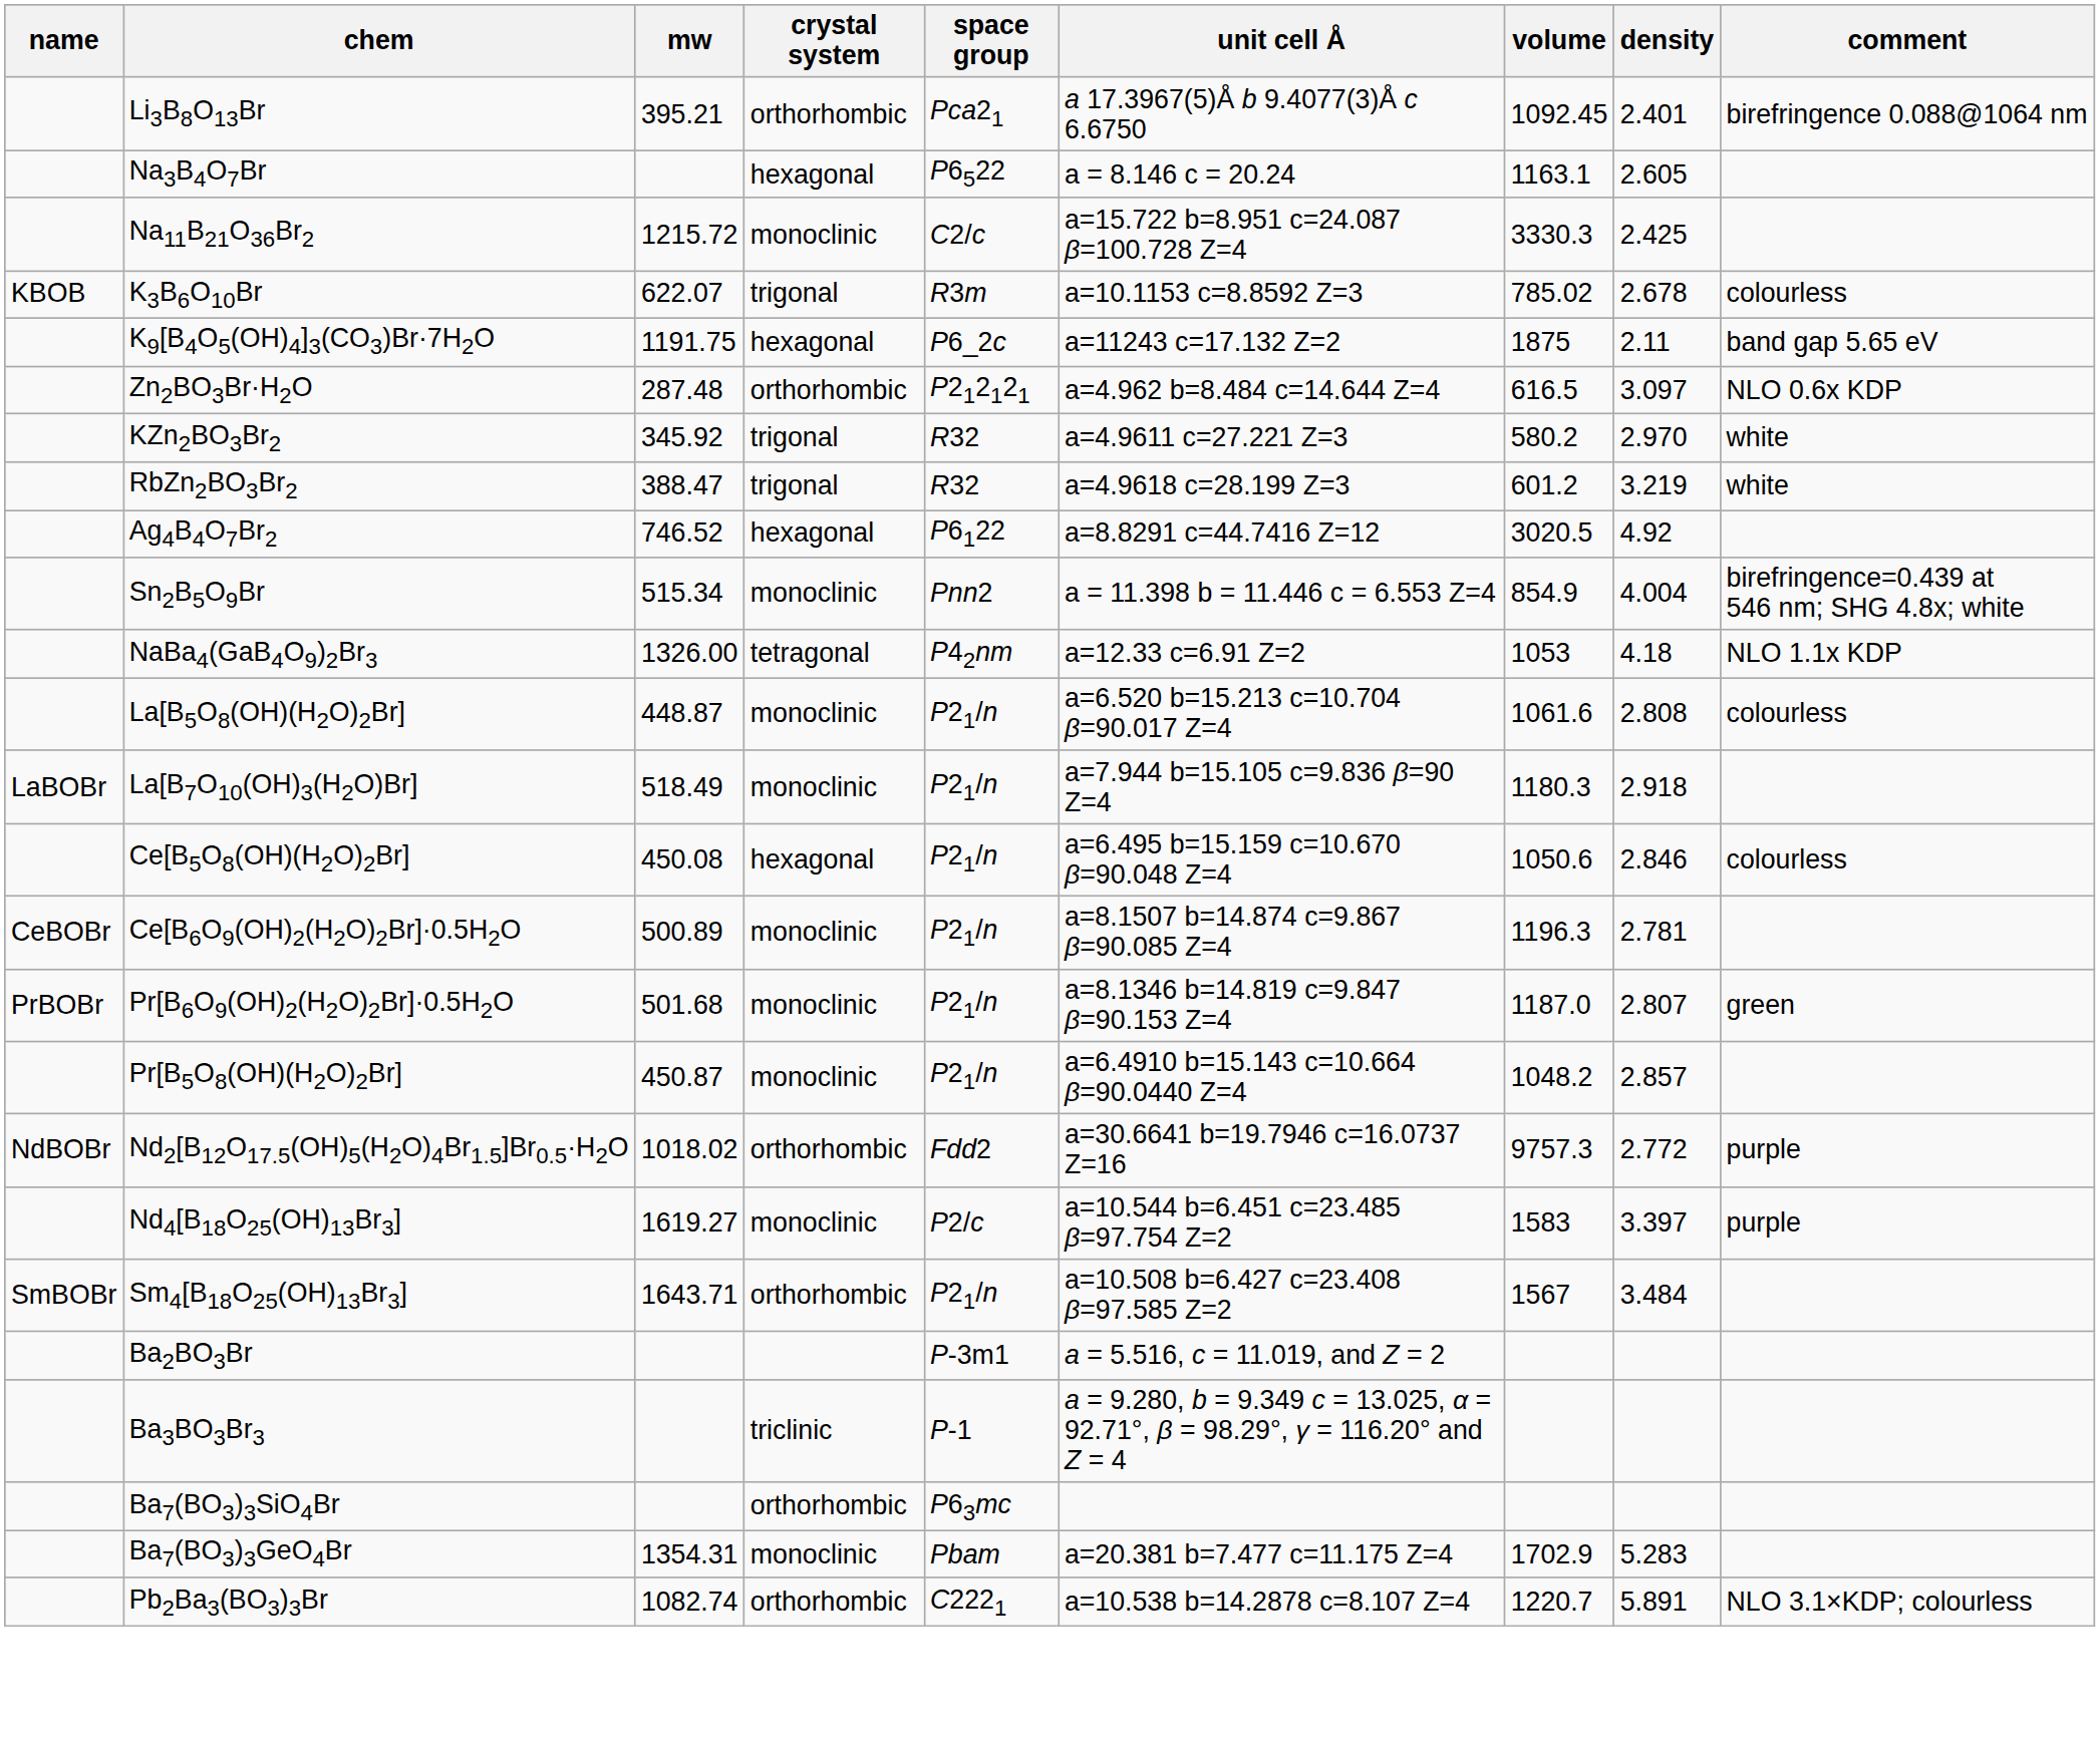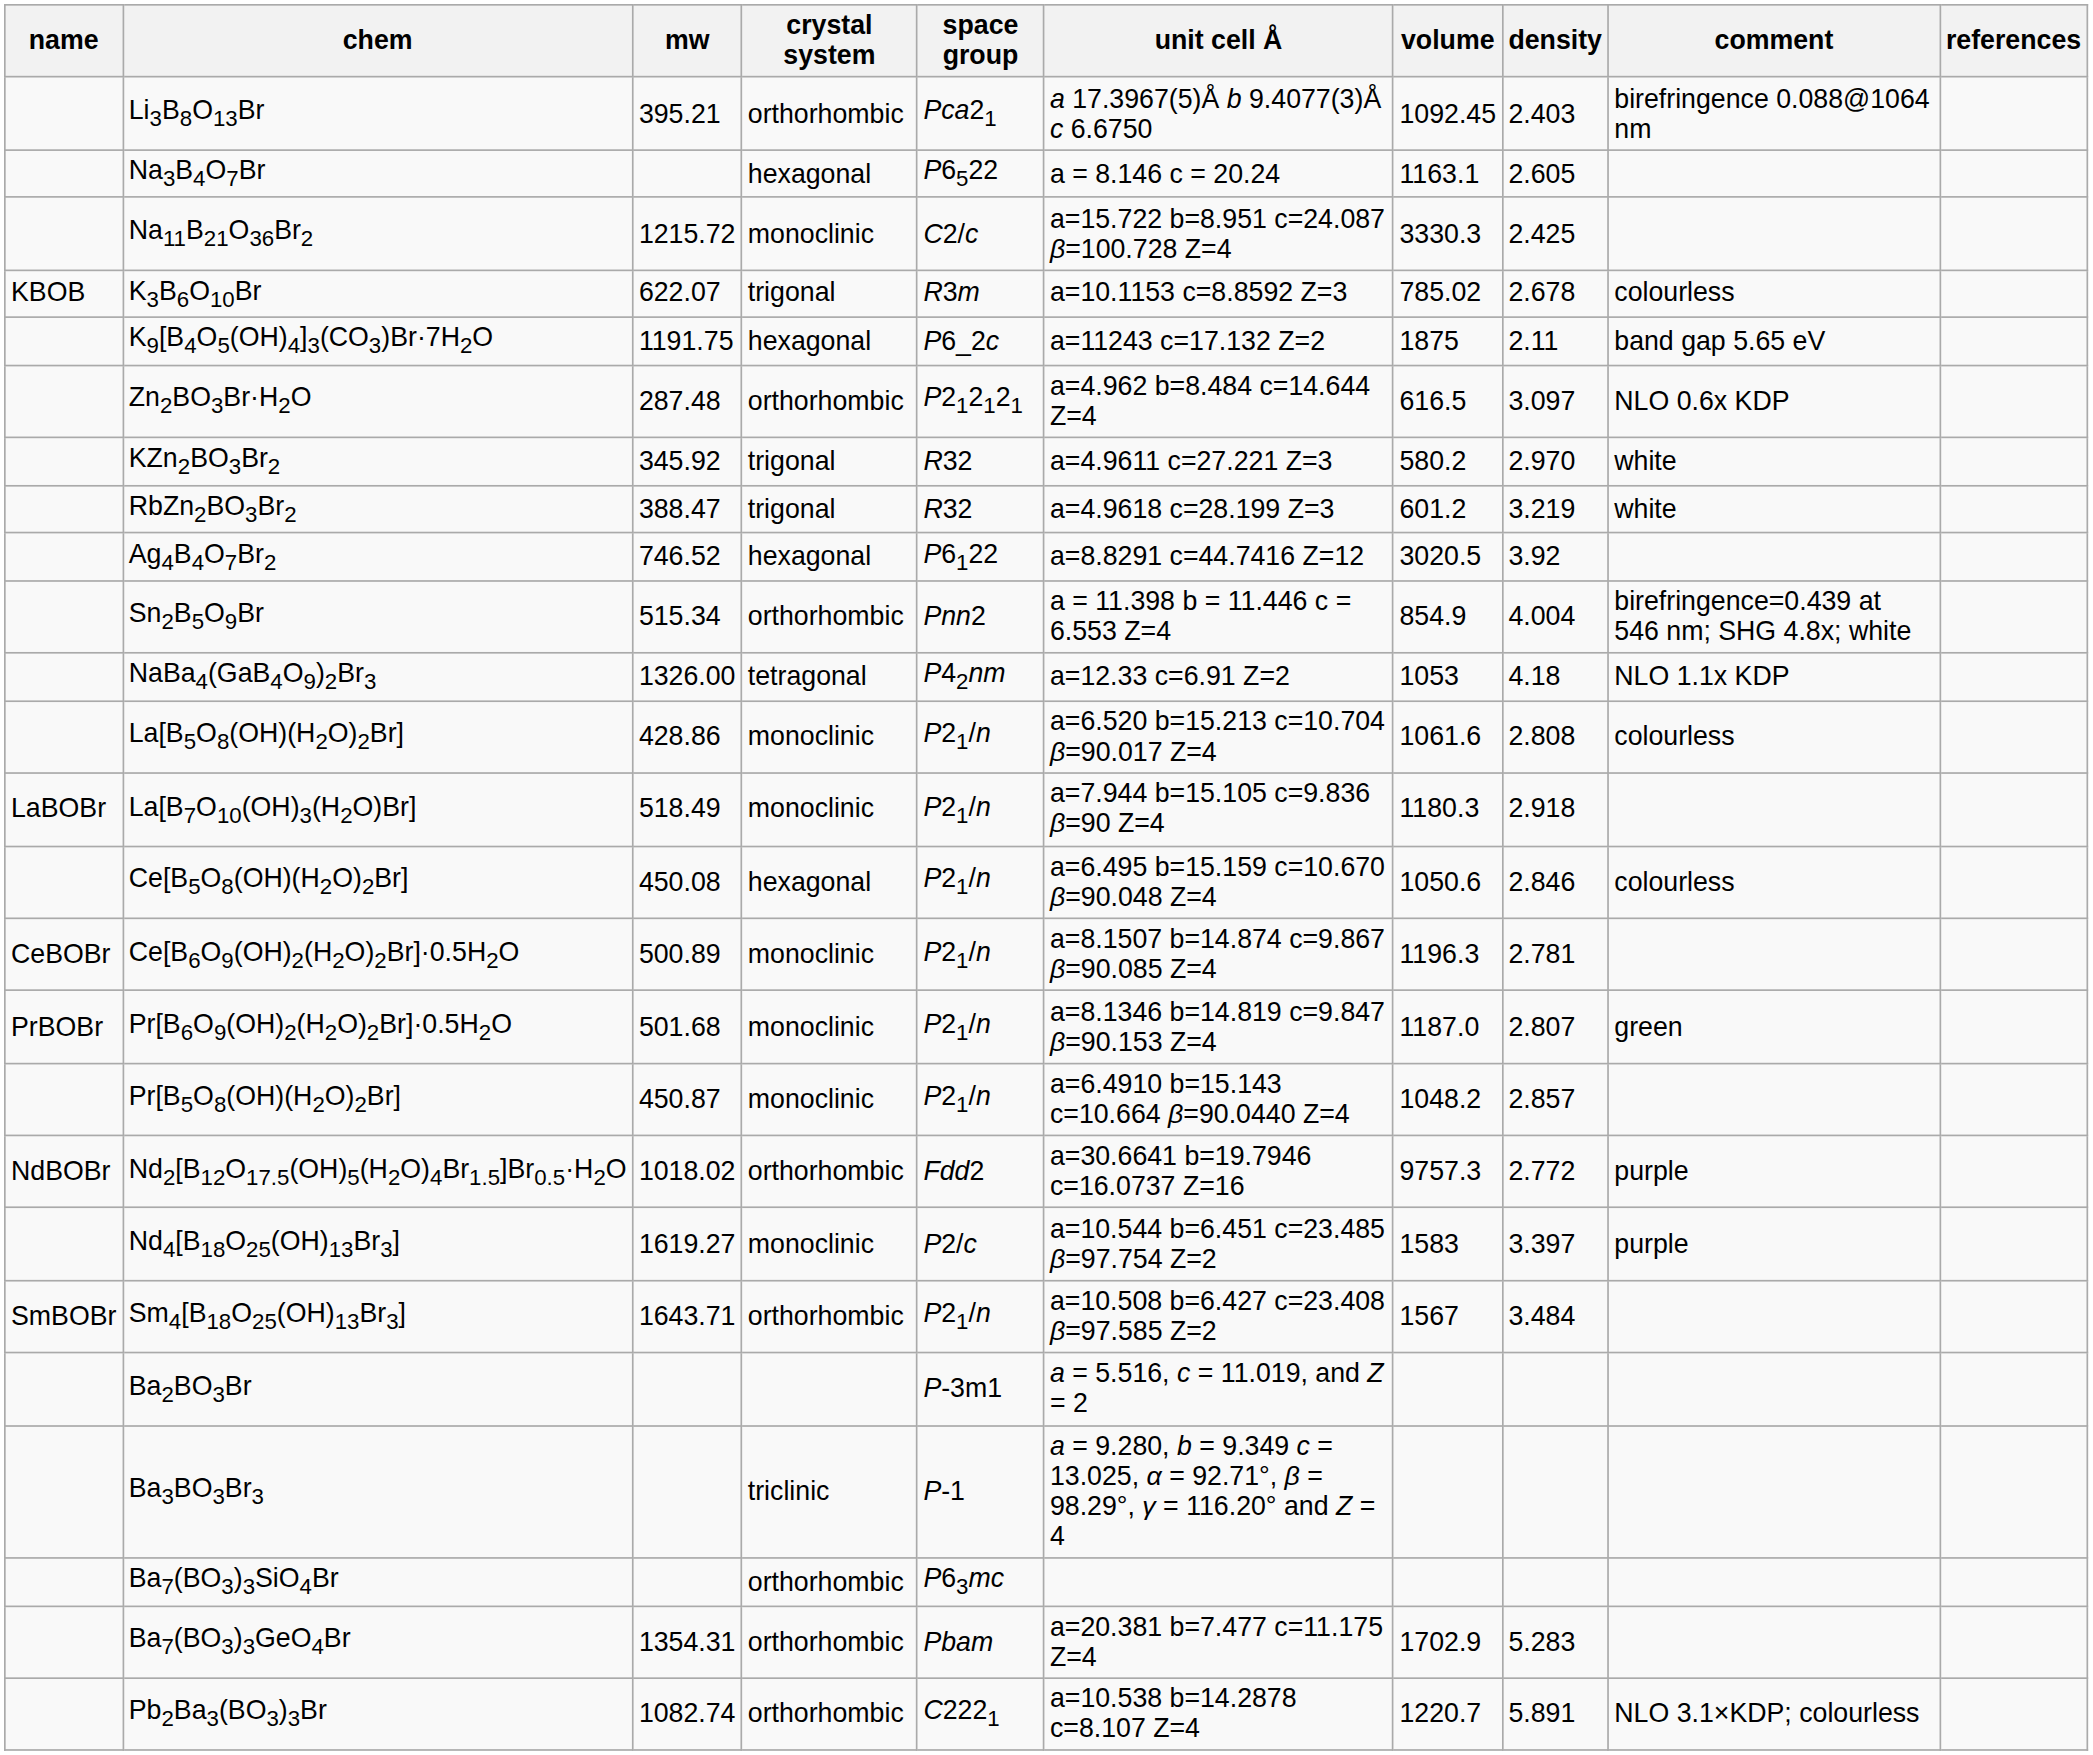 <table class="wikitable">
 <tr>
 <th>name</th>
 <th>chem</th>
 <th>mw</th>
 <th>crystal system</th>
 <th>space group</th>
 <th>unit cell Å</th>
 <th>volume</th>
 <th>density</th>
 <th>comment</th>
+<th>references</th>
 </tr>
 <tr>
 <td></td>
 <td>Li<sub>3</sub>B<sub>8</sub>O<sub>13</sub>Br</td>
 <td>395.21</td>
 <td>orthorhombic</td>
 <td><em>Pca</em>2<sub>1</sub></td>
 <td><em>a</em> 17.3967(5)Å <em>b</em> 9.4077(3)Å <em>c</em> 6.6750</td>
 <td>1092.45</td>
-<td>2.401</td>
+<td>2.403</td>
 <td>birefringence 0.088@1064 nm</td>
+<td></td>
 </tr>
 <tr>
 <td></td>
 <td>Na<sub>3</sub>B<sub>4</sub>O<sub>7</sub>Br</td>
 <td></td>
 <td>hexagonal</td>
 <td><em>P</em>6<sub>5</sub>22</td>
 <td>a = 8.146 c = 20.24</td>
 <td>1163.1</td>
 <td>2.605</td>
+<td></td>
 <td></td>
 </tr>
 <tr>
 <td></td>
 <td>Na<sub>11</sub>B<sub>21</sub>O<sub>36</sub>Br<sub>2</sub></td>
 <td>1215.72</td>
 <td>monoclinic</td>
 <td><em>C</em>2/<em>c</em></td>
 <td>a=15.722 b=8.951 c=24.087 <em>β</em>=100.728 Z=4</td>
 <td>3330.3</td>
 <td>2.425</td>
 <td></td>
+<td></td>
 </tr>
 <tr>
 <td>KBOB</td>
 <td>K<sub>3</sub>B<sub>6</sub>O<sub>10</sub>Br</td>
 <td>622.07</td>
 <td>trigonal</td>
 <td><em>R</em>3<em>m</em></td>
 <td>a=10.1153 c=8.8592 Z=3</td>
 <td>785.02</td>
 <td>2.678</td>
 <td>colourless</td>
+<td></td>
 </tr>
 <tr>
 <td></td>
 <td>K<sub>9</sub>[B<sub>4</sub>O<sub>5</sub>(OH)<sub>4</sub>]<sub>3</sub>(CO<sub>3</sub>)Br·7H<sub>2</sub>O</td>
 <td>1191.75</td>
 <td>hexagonal</td>
 <td><em>P</em>6_2<em>c</em></td>
 <td>a=11243 c=17.132 Z=2</td>
 <td>1875</td>
 <td>2.11</td>
 <td>band gap 5.65 eV</td>
+<td></td>
 </tr>
 <tr>
 <td></td>
 <td>Zn<sub>2</sub>BO<sub>3</sub>Br·H<sub>2</sub>O</td>
 <td>287.48</td>
 <td>orthorhombic</td>
 <td><em>P</em>2<sub>1</sub>2<sub>1</sub>2<sub>1</sub></td>
 <td>a=4.962 b=8.484 c=14.644 Z=4</td>
 <td>616.5</td>
 <td>3.097</td>
 <td>NLO 0.6x KDP</td>
+<td></td>
 </tr>
 <tr>
 <td></td>
 <td>KZn<sub>2</sub>BO<sub>3</sub>Br<sub>2</sub></td>
 <td>345.92</td>
 <td>trigonal</td>
 <td><em>R</em>32</td>
 <td>a=4.9611 c=27.221 Z=3</td>
 <td>580.2</td>
 <td>2.970</td>
 <td>white</td>
+<td></td>
 </tr>
 <tr>
 <td></td>
 <td>RbZn<sub>2</sub>BO<sub>3</sub>Br<sub>2</sub></td>
 <td>388.47</td>
 <td>trigonal</td>
 <td><em>R</em>32</td>
 <td>a=4.9618 c=28.199 Z=3</td>
 <td>601.2</td>
 <td>3.219</td>
 <td>white</td>
+<td></td>
 </tr>
 <tr>
 <td></td>
 <td>Ag<sub>4</sub>B<sub>4</sub>O<sub>7</sub>Br<sub>2</sub></td>
 <td>746.52</td>
 <td>hexagonal</td>
 <td><em>P</em>6<sub>1</sub>22</td>
 <td>a=8.8291 c=44.7416 Z=12</td>
 <td>3020.5</td>
-<td>4.92</td>
+<td>3.92</td>
+<td></td>
 <td></td>
 </tr>
 <tr>
 <td></td>
 <td>Sn<sub>2</sub>B<sub>5</sub>O<sub>9</sub>Br</td>
 <td>515.34</td>
-<td>monoclinic</td>
+<td>orthorhombic</td>
 <td><em>Pnn</em>2</td>
 <td>a = 11.398 b = 11.446 c = 6.553 Z=4</td>
 <td>854.9</td>
 <td>4.004</td>
 <td>birefringence=0.439 at 546 nm; SHG 4.8x; white</td>
+<td></td>
 </tr>
 <tr>
 <td></td>
 <td>NaBa<sub>4</sub>(GaB<sub>4</sub>O<sub>9</sub>)<sub>2</sub>Br<sub>3</sub></td>
 <td>1326.00</td>
 <td>tetragonal</td>
 <td><em>P</em>4<sub>2</sub><em>nm</em></td>
 <td>a=12.33 c=6.91 Z=2</td>
 <td>1053</td>
 <td>4.18</td>
 <td>NLO 1.1x KDP</td>
+<td></td>
 </tr>
 <tr>
 <td></td>
 <td>La[B<sub>5</sub>O<sub>8</sub>(OH)(H<sub>2</sub>O)<sub>2</sub>Br]</td>
-<td>448.87</td>
+<td>428.86</td>
 <td>monoclinic</td>
 <td><em>P</em>2<sub>1</sub>/<em>n</em></td>
 <td>a=6.520 b=15.213 c=10.704 <em>β</em>=90.017 Z=4</td>
 <td>1061.6</td>
 <td>2.808</td>
 <td>colourless</td>
+<td></td>
 </tr>
 <tr>
 <td>LaBOBr</td>
 <td>La[B<sub>7</sub>O<sub>10</sub>(OH)<sub>3</sub>(H<sub>2</sub>O)Br]</td>
 <td>518.49</td>
 <td>monoclinic</td>
 <td><em>P</em>2<sub>1</sub>/<em>n</em></td>
 <td>a=7.944 b=15.105 c=9.836 <em>β</em>=90 Z=4</td>
 <td>1180.3</td>
 <td>2.918</td>
+<td></td>
 <td></td>
 </tr>
 <tr>
 <td></td>
 <td>Ce[B<sub>5</sub>O<sub>8</sub>(OH)(H<sub>2</sub>O)<sub>2</sub>Br]</td>
 <td>450.08</td>
 <td>hexagonal</td>
 <td><em>P</em>2<sub>1</sub>/<em>n</em></td>
 <td>a=6.495 b=15.159 c=10.670 <em>β</em>=90.048 Z=4</td>
 <td>1050.6</td>
 <td>2.846</td>
 <td>colourless</td>
+<td></td>
 </tr>
 <tr>
 <td>CeBOBr</td>
 <td>Ce[B<sub>6</sub>O<sub>9</sub>(OH)<sub>2</sub>(H<sub>2</sub>O)<sub>2</sub>Br]·0.5H<sub>2</sub>O</td>
 <td>500.89</td>
 <td>monoclinic</td>
 <td><em>P</em>2<sub>1</sub>/<em>n</em></td>
 <td>a=8.1507 b=14.874 c=9.867 <em>β</em>=90.085 Z=4</td>
 <td>1196.3</td>
 <td>2.781</td>
+<td></td>
 <td></td>
 </tr>
 <tr>
 <td>PrBOBr</td>
 <td>Pr[B<sub>6</sub>O<sub>9</sub>(OH)<sub>2</sub>(H<sub>2</sub>O)<sub>2</sub>Br]·0.5H<sub>2</sub>O</td>
 <td>501.68</td>
 <td>monoclinic</td>
 <td><em>P</em>2<sub>1</sub>/<em>n</em></td>
 <td>a=8.1346 b=14.819 c=9.847 <em>β</em>=90.153 Z=4</td>
 <td>1187.0</td>
 <td>2.807</td>
 <td>green</td>
+<td></td>
 </tr>
 <tr>
 <td></td>
 <td>Pr[B<sub>5</sub>O<sub>8</sub>(OH)(H<sub>2</sub>O)<sub>2</sub>Br]</td>
 <td>450.87</td>
 <td>monoclinic</td>
 <td><em>P</em>2<sub>1</sub>/<em>n</em></td>
 <td>a=6.4910 b=15.143 c=10.664 <em>β</em>=90.0440 Z=4</td>
 <td>1048.2</td>
 <td>2.857</td>
+<td></td>
 <td></td>
 </tr>
 <tr>
 <td>NdBOBr</td>
 <td>Nd<sub>2</sub>[B<sub>12</sub>O<sub>17.5</sub>(OH)<sub>5</sub>(H<sub>2</sub>O)<sub>4</sub>Br<sub>1.5</sub>]Br<sub>0.5</sub>·H<sub>2</sub>O</td>
 <td>1018.02</td>
 <td>orthorhombic</td>
 <td><em>Fdd</em>2</td>
 <td>a=30.6641 b=19.7946 c=16.0737 Z=16</td>
 <td>9757.3</td>
 <td>2.772</td>
 <td>purple</td>
+<td></td>
 </tr>
 <tr>
 <td></td>
 <td>Nd<sub>4</sub>[B<sub>18</sub>O<sub>25</sub>(OH)<sub>13</sub>Br<sub>3</sub>]</td>
 <td>1619.27</td>
 <td>monoclinic</td>
 <td><em>P</em>2/<em>c</em></td>
 <td>a=10.544 b=6.451 c=23.485 <em>β</em>=97.754 Z=2</td>
 <td>1583</td>
 <td>3.397</td>
 <td>purple</td>
+<td></td>
 </tr>
 <tr>
 <td>SmBOBr</td>
 <td>Sm<sub>4</sub>[B<sub>18</sub>O<sub>25</sub>(OH)<sub>13</sub>Br<sub>3</sub>]</td>
 <td>1643.71</td>
 <td>orthorhombic</td>
 <td><em>P</em>2<sub>1</sub>/<em>n</em></td>
 <td>a=10.508 b=6.427 c=23.408 <em>β</em>=97.585 Z=2</td>
 <td>1567</td>
 <td>3.484</td>
 <td></td>
+<td></td>
 </tr>
 <tr>
 <td></td>
 <td>Ba<sub>2</sub>BO<sub>3</sub>Br</td>
 <td></td>
 <td></td>
 <td><em>P</em>-3m1</td>
 <td><em>a</em> = 5.516, <em>c</em> = 11.019, and <em>Z</em> = 2</td>
+<td></td>
 <td></td>
 <td></td>
 <td></td>
 </tr>
 <tr>
 <td></td>
 <td>Ba<sub>3</sub>BO<sub>3</sub>Br<sub>3</sub></td>
 <td></td>
 <td>triclinic</td>
 <td><em>P</em>-1</td>
 <td><em>a</em> = 9.280, <em>b</em> = 9.349 <em>c</em> = 13.025, <em>α</em> = 92.71°, <em>β</em> = 98.29°, <em>γ</em> = 116.20° and <em>Z</em> = 4</td>
 <td></td>
 <td></td>
 <td></td>
+<td></td>
 </tr>
 <tr>
 <td></td>
 <td>Ba<sub>7</sub>(BO<sub>3</sub>)<sub>3</sub>SiO<sub>4</sub>Br</td>
 <td></td>
 <td>orthorhombic</td>
 <td><em>P</em>6<sub>3</sub><em>mc</em></td>
 <td></td>
 <td></td>
 <td></td>
 <td></td>
+<td></td>
 </tr>
 <tr>
 <td></td>
 <td>Ba<sub>7</sub>(BO<sub>3</sub>)<sub>3</sub>GeO<sub>4</sub>Br</td>
 <td>1354.31</td>
-<td>monoclinic</td>
+<td>orthorhombic</td>
 <td><em>Pbam</em></td>
 <td>a=20.381 b=7.477 c=11.175 Z=4</td>
 <td>1702.9</td>
 <td>5.283</td>
+<td></td>
 <td></td>
 </tr>
 <tr>
 <td></td>
 <td>Pb<sub>2</sub>Ba<sub>3</sub>(BO<sub>3</sub>)<sub>3</sub>Br</td>
 <td>1082.74</td>
 <td>orthorhombic</td>
 <td><em>C</em>222<sub>1</sub></td>
 <td>a=10.538 b=14.2878 c=8.107 Z=4</td>
 <td>1220.7</td>
 <td>5.891</td>
 <td>NLO 3.1×KDP; colourless</td>
+<td></td>
 </tr>
 </table>
